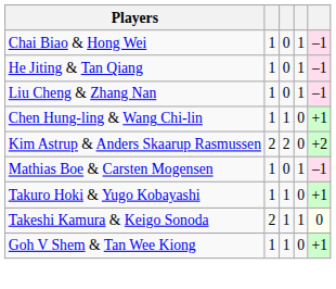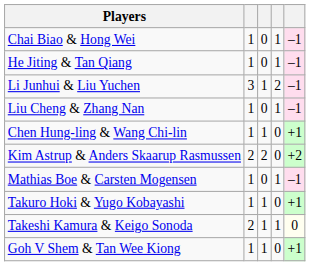 <table class=wikitable style="text-align:center; font-size:small">
 <tr>
 <th>Players</th>
 <th></th>
 <th></th>
 <th></th>
 <th></th>
 </tr>
 <tr>
 <td align="left"> <a href='#'>Chai Biao</a> & <a href='#'>Hong Wei</a></td>
 <td>1</td>
 <td>0</td>
 <td>1</td>
 <td bgcolor="#ffddee">–1</td>
 </tr>
 <tr>
 <td align="left"> <a href='#'>He Jiting</a> & <a href='#'>Tan Qiang</a></td>
 <td>1</td>
 <td>0</td>
 <td>1</td>
+<td bgcolor="#ffddee">–1</td>
+</tr>
+<tr>
+<td align="left"> <a href='#'>Li Junhui</a> & <a href='#'>Liu Yuchen</a></td>
+<td>3</td>
+<td>1</td>
+<td>2</td>
 <td bgcolor="#ffddee">–1</td>
 </tr>
 <tr>
 <td align="left"> <a href='#'>Liu Cheng</a> & <a href='#'>Zhang Nan</a></td>
 <td>1</td>
 <td>0</td>
 <td>1</td>
 <td bgcolor="#ffddee">–1</td>
 </tr>
 <tr>
 <td align="left"> <a href='#'>Chen Hung-ling</a> & <a href='#'>Wang Chi-lin</a></td>
 <td>1</td>
 <td>1</td>
 <td>0</td>
 <td bgcolor="#ccffcc">+1</td>
 </tr>
 <tr>
 <td align="left"> <a href='#'>Kim Astrup</a> & <a href='#'>Anders Skaarup Rasmussen</a></td>
 <td>2</td>
 <td>2</td>
 <td>0</td>
 <td bgcolor="#ccffcc">+2</td>
 </tr>
 <tr>
 <td align="left"> <a href='#'>Mathias Boe</a> & <a href='#'>Carsten Mogensen</a></td>
 <td>1</td>
 <td>0</td>
 <td>1</td>
 <td bgcolor="#ffddee">–1</td>
 </tr>
 <tr>
 <td align="left"> <a href='#'>Takuro Hoki</a> & <a href='#'>Yugo Kobayashi</a></td>
 <td>1</td>
 <td>1</td>
 <td>0</td>
 <td bgcolor="#ccffcc">+1</td>
 </tr>
 <tr>
 <td align="left"> <a href='#'>Takeshi Kamura</a> & <a href='#'>Keigo Sonoda</a></td>
 <td>2</td>
 <td>1</td>
 <td>1</td>
 <td bgcolor="#fffff0">0</td>
 </tr>
 <tr>
 <td align="left"> <a href='#'>Goh V Shem</a> & <a href='#'>Tan Wee Kiong</a></td>
 <td>1</td>
 <td>1</td>
 <td>0</td>
 <td bgcolor="#ccffcc">+1</td>
 </tr>
 </table>
